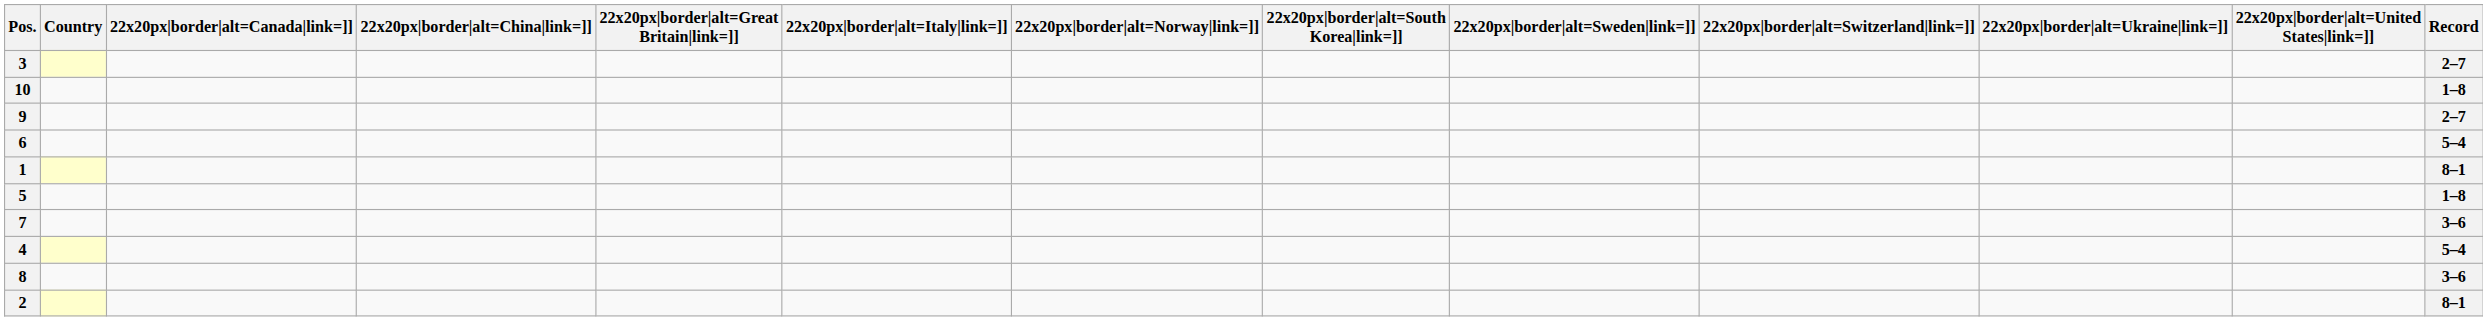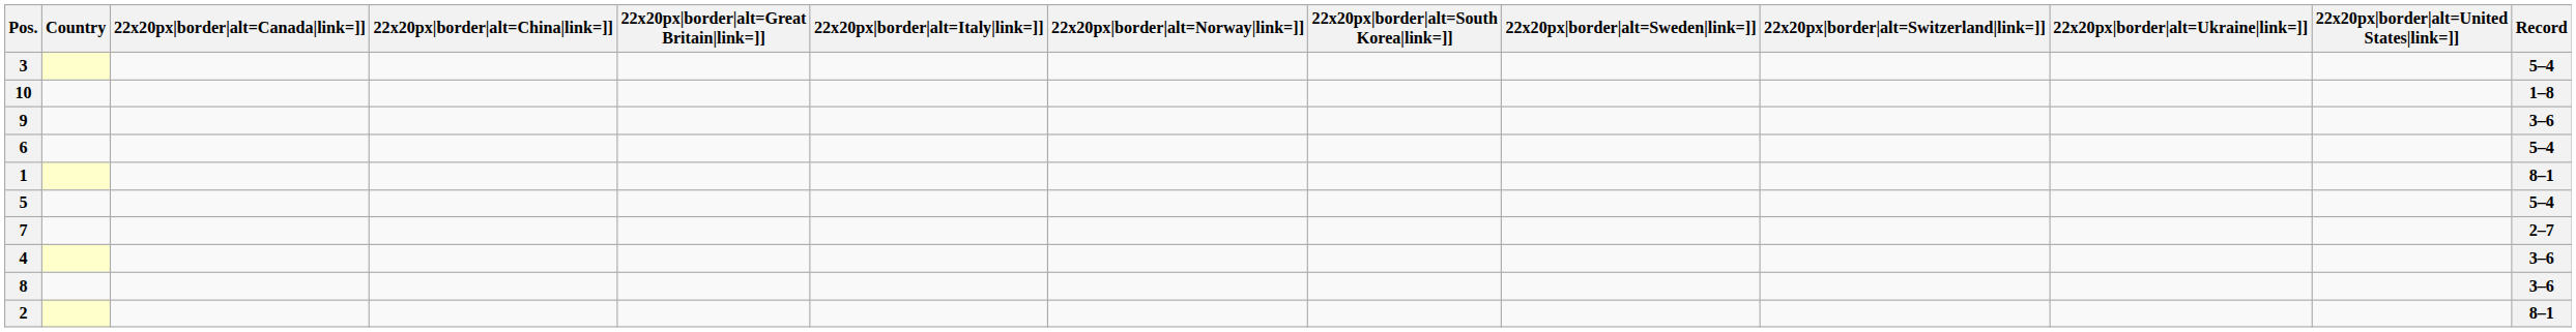 <table class="wikitable sortable nowrap" style="text-align:center; font-size:0.9em">
 <tr>
 <th>Pos.</th>
 <th>Country</th>
 <th [[Image:>22x20px|border|alt=Canada|link=]]</th>
 <th [[Image:>22x20px|border|alt=China|link=]]</th>
 <th [[Image:>22x20px|border|alt=Great Britain|link=]]</th>
 <th [[Image:>22x20px|border|alt=Italy|link=]]</th>
 <th [[Image:>22x20px|border|alt=Norway|link=]]</th>
 <th [[Image:>22x20px|border|alt=South Korea|link=]]</th>
 <th [[Image:>22x20px|border|alt=Sweden|link=]]</th>
 <th [[Image:>22x20px|border|alt=Switzerland|link=]]</th>
 <th [[Image:>22x20px|border|alt=Ukraine|link=]]</th>
 <th [[Image:>22x20px|border|alt=United States|link=]]</th>
 <th>Record</th>
 </tr>
 <tr>
 <th>3</th>
 <td style="text-align:left; background:#ffffcc;"></td>
 <td></td>
 <td></td>
 <td></td>
 <td></td>
 <td></td>
 <td></td>
 <td></td>
 <td></td>
 <td></td>
 <td></td>
-<th>2–7</th>
+<th>5–4</th>
 </tr>
 <tr>
 <th>10</th>
 <td style="text-align:left;"></td>
 <td></td>
 <td></td>
 <td></td>
 <td></td>
 <td></td>
 <td></td>
 <td></td>
 <td></td>
 <td></td>
 <td></td>
 <th>1–8</th>
 </tr>
 <tr>
 <th>9</th>
 <td style="text-align:left;"></td>
 <td></td>
 <td></td>
 <td></td>
 <td></td>
 <td></td>
 <td></td>
 <td></td>
 <td></td>
 <td></td>
 <td></td>
-<th>2–7</th>
+<th>3–6</th>
 </tr>
 <tr>
 <th>6</th>
 <td style="text-align:left;"></td>
 <td></td>
 <td></td>
 <td></td>
 <td></td>
 <td></td>
 <td></td>
 <td></td>
 <td></td>
 <td></td>
 <td></td>
 <th>5–4</th>
 </tr>
 <tr>
 <th>1</th>
 <td style="text-align:left; background:#ffffcc;"></td>
 <td></td>
 <td></td>
 <td></td>
 <td></td>
 <td></td>
 <td></td>
 <td></td>
 <td></td>
 <td></td>
 <td></td>
 <th>8–1</th>
 </tr>
 <tr>
 <th>5</th>
 <td style="text-align:left;"></td>
 <td></td>
 <td></td>
 <td></td>
 <td></td>
 <td></td>
 <td></td>
 <td></td>
 <td></td>
 <td></td>
 <td></td>
-<th>1–8</th>
+<th>5–4</th>
 </tr>
 <tr>
 <th>7</th>
 <td style="text-align:left;"></td>
 <td></td>
 <td></td>
 <td></td>
 <td></td>
 <td></td>
 <td></td>
 <td></td>
 <td></td>
 <td></td>
 <td></td>
-<th>3–6</th>
+<th>2–7</th>
 </tr>
 <tr>
 <th>4</th>
 <td style="text-align:left; background:#ffffcc;"></td>
 <td></td>
 <td></td>
 <td></td>
 <td></td>
 <td></td>
 <td></td>
 <td></td>
 <td></td>
 <td></td>
 <td></td>
-<th>5–4</th>
+<th>3–6</th>
 </tr>
 <tr>
 <th>8</th>
 <td style="text-align:left;"></td>
 <td></td>
 <td></td>
 <td></td>
 <td></td>
 <td></td>
 <td></td>
 <td></td>
 <td></td>
 <td></td>
 <td></td>
 <th>3–6</th>
 </tr>
 <tr>
 <th>2</th>
 <td style="text-align:left; background:#ffffcc;"></td>
 <td></td>
 <td></td>
 <td></td>
 <td></td>
 <td></td>
 <td></td>
 <td></td>
 <td></td>
 <td></td>
 <td></td>
 <th>8–1</th>
 </tr>
 </table>
